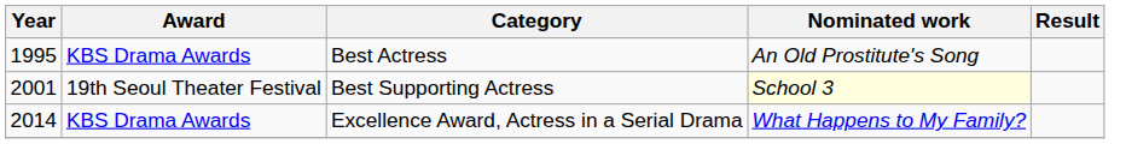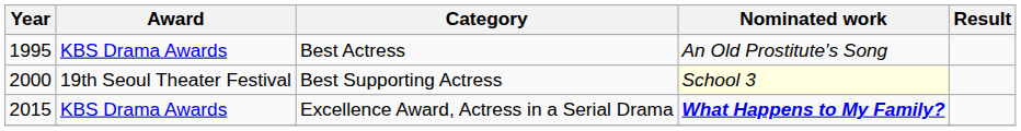 <table class="wikitable">
 <tr>
 <th>Year</th>
 <th>Award</th>
 <th>Category</th>
 <th>Nominated work</th>
 <th>Result</th>
 </tr>
 <tr>
 <td>1995</td>
 <td><a href='#'>KBS Drama Awards</a></td>
 <td>Best Actress</td>
 <td><em>An Old Prostitute's Song</em></td>
 <td></td>
 </tr>
 <tr>
-<td>2001</td>
+<td>2000</td>
 <td>19th Seoul Theater Festival</td>
 <td>Best Supporting Actress</td>
 <td style="background: lightyellow;"><em>School 3</em></td>
 <td></td>
 </tr>
 <tr>
-<td>2014</td>
+<td>2015</td>
 <td><a href='#'>KBS Drama Awards</a></td>
 <td>Excellence Award, Actress in a Serial Drama</td>
-<td><em><a href='#'>What Happens to My Family?</a></em></td>
+<td><strong><em><a href='#'>What Happens to My Family?</a></em></strong></td>
 <td></td>
 </tr>
 <tr>
 </tr>
 </table>
